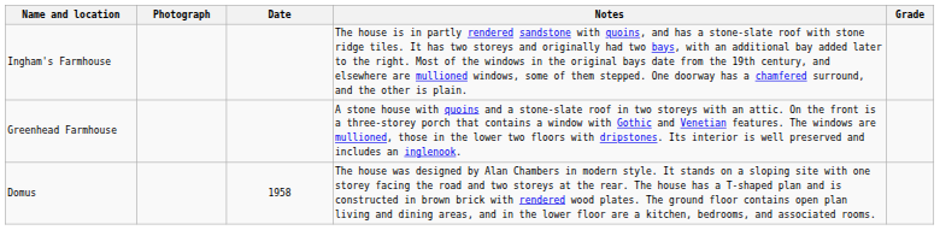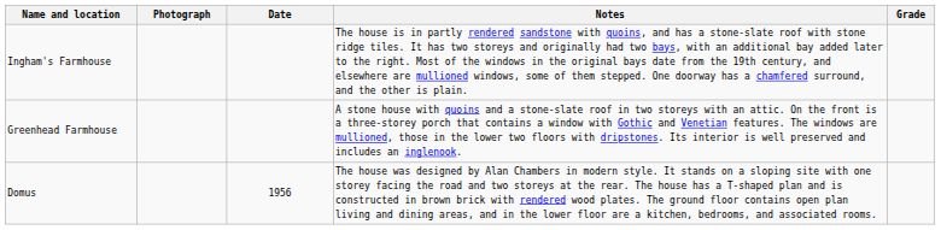 <table class="wikitable sortable plainrowheaders" style="width:100%;border:0px;text-align:left;line-height:150%;">
 <tr>
 <th scope="col"  style="width:150px">Name and location</th>
 <th scope="col"  style="width:100px" class="unsortable">Photograph</th>
 <th scope="col"  style="width:120px">Date</th>
 <th scope="col"  style="width:650px" class="unsortable">Notes</th>
 <th scope="col"  style="width:50px">Grade</th>
 </tr>
 <tr>
 <td>Ingham's Farmhouse<br><small></small></td>
 <td></td>
 <td align="center"></td>
 <td>The house is in partly <a href='#'>rendered</a> <a href='#'>sandstone</a> with <a href='#'>quoins</a>, and has a stone-slate roof with stone ridge tiles. It has two storeys and originally had two <a href='#'>bays</a>, with an additional bay added later to the right. Most of the windows in the original bays date from the 19th century, and elsewhere are <a href='#'>mullioned</a> windows, some of them stepped.  One doorway has a <a href='#'>chamfered</a> surround, and the other is plain.</td>
 <td align="center" ></td>
 </tr>
 <tr>
 <td>Greenhead Farmhouse<br><small></small></td>
 <td></td>
 <td align="center"></td>
 <td>A stone house with <a href='#'>quoins</a> and a stone-slate roof in two storeys with an attic.  On the front is a three-storey porch that contains a window with <a href='#'>Gothic</a> and <a href='#'>Venetian</a> features.  The windows are <a href='#'>mullioned</a>, those in the lower two floors with <a href='#'>dripstones</a>.  Its interior is well preserved and includes an <a href='#'>inglenook</a>.</td>
 <td align="center" ></td>
 </tr>
 <tr>
 <td>Domus<br><small></small></td>
 <td></td>
-<td align="center">1958</td>
+<td align="center">1956</td>
 <td>The house was designed by Alan Chambers in modern style.  It stands on a sloping site with one storey facing the road and two storeys at the rear.  The house has a T-shaped plan and is constructed in brown brick with <a href='#'>rendered</a> wood plates.  The ground floor contains open plan living and dining areas, and in the lower floor are a kitchen, bedrooms, and associated rooms.</td>
 <td align="center" ></td>
 </tr>
 <tr>
 </tr>
 </table>
